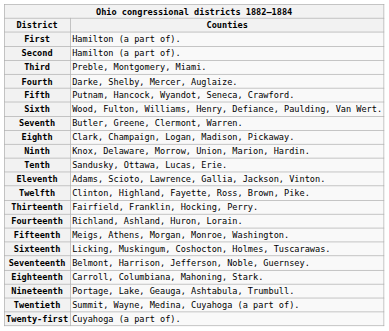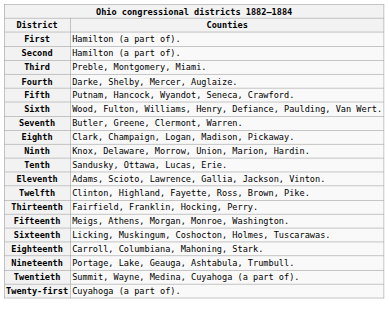 <table class="wikitable" style="margin: 1em auto 1em auto">
 <tr>
 <th colspan=2>Ohio congressional districts 1882–1884</th>
 </tr>
 <tr>
 <th>District</th>
 <th>Counties</th>
 </tr>
 <tr>
 <th>First</th>
 <td>Hamilton (a part of).</td>
 </tr>
 <tr>
 <th>Second</th>
 <td>Hamilton (a part of).</td>
 </tr>
 <tr>
 <th>Third</th>
 <td>Preble, Montgomery, Miami.</td>
 </tr>
 <tr>
 <th>Fourth</th>
 <td>Darke, Shelby, Mercer, Auglaize.</td>
 </tr>
 <tr>
 <th>Fifth</th>
 <td>Putnam, Hancock, Wyandot, Seneca, Crawford.</td>
 </tr>
 <tr>
 <th>Sixth</th>
 <td>Wood, Fulton, Williams, Henry, Defiance, Paulding, Van Wert.</td>
 </tr>
 <tr>
 <th>Seventh</th>
 <td>Butler, Greene, Clermont, Warren.</td>
 </tr>
 <tr>
 <th>Eighth</th>
 <td>Clark, Champaign, Logan, Madison, Pickaway.</td>
 </tr>
 <tr>
 <th>Ninth</th>
 <td>Knox, Delaware, Morrow, Union, Marion, Hardin.</td>
 </tr>
 <tr>
 <th>Tenth</th>
 <td>Sandusky, Ottawa, Lucas, Erie.</td>
 </tr>
 <tr>
 <th>Eleventh</th>
 <td>Adams, Scioto, Lawrence, Gallia, Jackson, Vinton.</td>
 </tr>
 <tr>
 <th>Twelfth</th>
 <td>Clinton, Highland, Fayette, Ross, Brown, Pike.</td>
 </tr>
 <tr>
 <th>Thirteenth</th>
 <td>Fairfield, Franklin, Hocking, Perry.</td>
 </tr>
 <tr>
-<th>Fourteenth</th>
-<td>Richland, Ashland, Huron, Lorain.</td>
-</tr>
-<tr>
 <th>Fifteenth</th>
 <td>Meigs, Athens, Morgan, Monroe, Washington.</td>
 </tr>
 <tr>
 <th>Sixteenth</th>
 <td>Licking, Muskingum, Coshocton, Holmes, Tuscarawas.</td>
-</tr>
-<tr>
-<th>Seventeenth</th>
-<td>Belmont, Harrison, Jefferson, Noble, Guernsey.</td>
 </tr>
 <tr>
 <th>Eighteenth</th>
 <td>Carroll, Columbiana, Mahoning, Stark.</td>
 </tr>
 <tr>
 <th>Nineteenth</th>
 <td>Portage, Lake, Geauga, Ashtabula, Trumbull.</td>
 </tr>
 <tr>
 <th>Twentieth</th>
 <td>Summit, Wayne, Medina, Cuyahoga (a part of).</td>
 </tr>
 <tr>
 <th>Twenty-first</th>
 <td>Cuyahoga (a part of).</td>
 </tr>
 </table>
